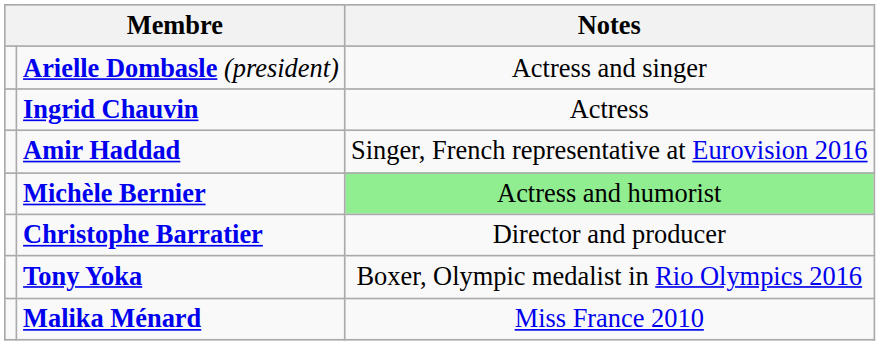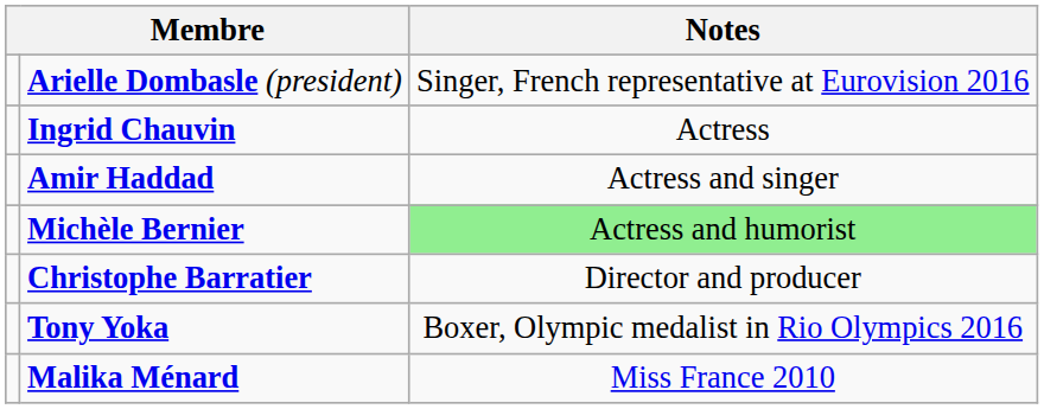 <table class="wikitable">
 <tr>
 <th scope=col colspan="2">Membre</th>
 <th scope=col>Notes</th>
 </tr>
 <tr>
 <td></td>
 <td><strong><a href='#'>Arielle Dombasle</a></strong> <em>(president)</em></td>
-<td style="text-align:center;">Actress and singer</td>
+<td style="text-align:center;">Singer, French representative at <a href='#'>Eurovision 2016</a></td>
 </tr>
 <tr>
 <td></td>
 <td><strong><a href='#'>Ingrid Chauvin</a></strong></td>
 <td style="text-align:center;">Actress</td>
 </tr>
 <tr>
 <td></td>
 <td><strong><a href='#'>Amir Haddad</a></strong></td>
-<td style="text-align:center;">Singer, French representative at <a href='#'>Eurovision 2016</a></td>
+<td style="text-align:center;">Actress and singer</td>
 </tr>
 <tr>
 <td></td>
 <td><strong><a href='#'>Michèle Bernier</a></strong></td>
 <td style="background: lightgreen; text-align:center;">Actress and humorist</td>
 </tr>
 <tr>
 <td></td>
 <td><strong><a href='#'>Christophe Barratier</a></strong></td>
 <td style="text-align:center;">Director and producer</td>
 </tr>
 <tr>
 <td></td>
 <td><strong><a href='#'>Tony Yoka</a></strong></td>
 <td style="text-align:center;">Boxer, Olympic medalist in <a href='#'>Rio Olympics 2016</a></td>
 </tr>
 <tr>
 <td></td>
 <td><strong> <a href='#'>Malika Ménard</a></strong></td>
 <td style="text-align:center;"><a href='#'>Miss France 2010</a></td>
 </tr>
 </table>
